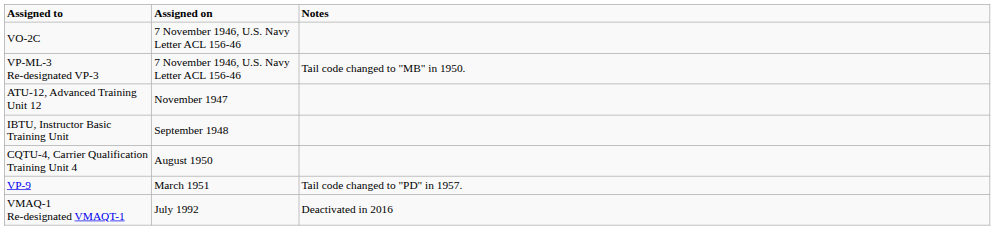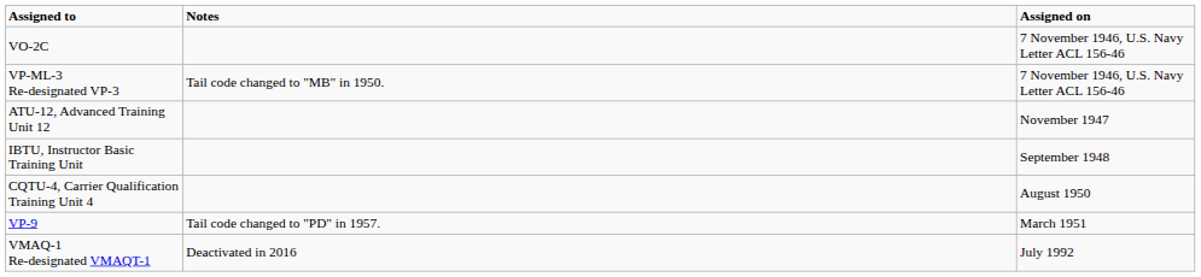 <table class="wikitable" style="width: 70%;">
 <tr>
 <td style="width: 200px;"><strong>Assigned to</strong></td>
+<td><strong>Notes</strong></td>
 <td style="width: 200px;"><strong>Assigned on</strong></td>
-<td><strong>Notes</strong></td>
 </tr>
 <tr>
 <td>VO-2C</td>
+<td></td>
 <td>7 November 1946, U.S. Navy Letter ACL 156-46</td>
-<td></td>
 </tr>
 <tr>
 <td>VP-ML-3<br>Re-designated VP-3</td>
+<td>Tail code changed to "MB" in 1950.</td>
 <td>7 November 1946, U.S. Navy Letter ACL 156-46</td>
-<td>Tail code changed to "MB" in 1950.</td>
 </tr>
 <tr>
 <td>ATU-12, Advanced Training Unit 12</td>
+<td></td>
 <td>November 1947</td>
-<td></td>
 </tr>
 <tr>
 <td>IBTU, Instructor Basic Training Unit</td>
+<td></td>
 <td>September 1948</td>
-<td></td>
 </tr>
 <tr>
 <td>CQTU-4, Carrier Qualification Training Unit 4</td>
+<td></td>
 <td>August 1950</td>
-<td></td>
 </tr>
 <tr>
 <td><a href='#'>VP-9</a></td>
+<td>Tail code changed to "PD" in 1957.</td>
 <td>March 1951</td>
-<td>Tail code changed to "PD" in 1957.</td>
 </tr>
 <tr>
 <td>VMAQ-1<br>Re-designated <a href='#'>VMAQT-1</a></td>
+<td>Deactivated in 2016</td>
 <td>July 1992</td>
-<td>Deactivated in 2016</td>
 </tr>
 </table>
